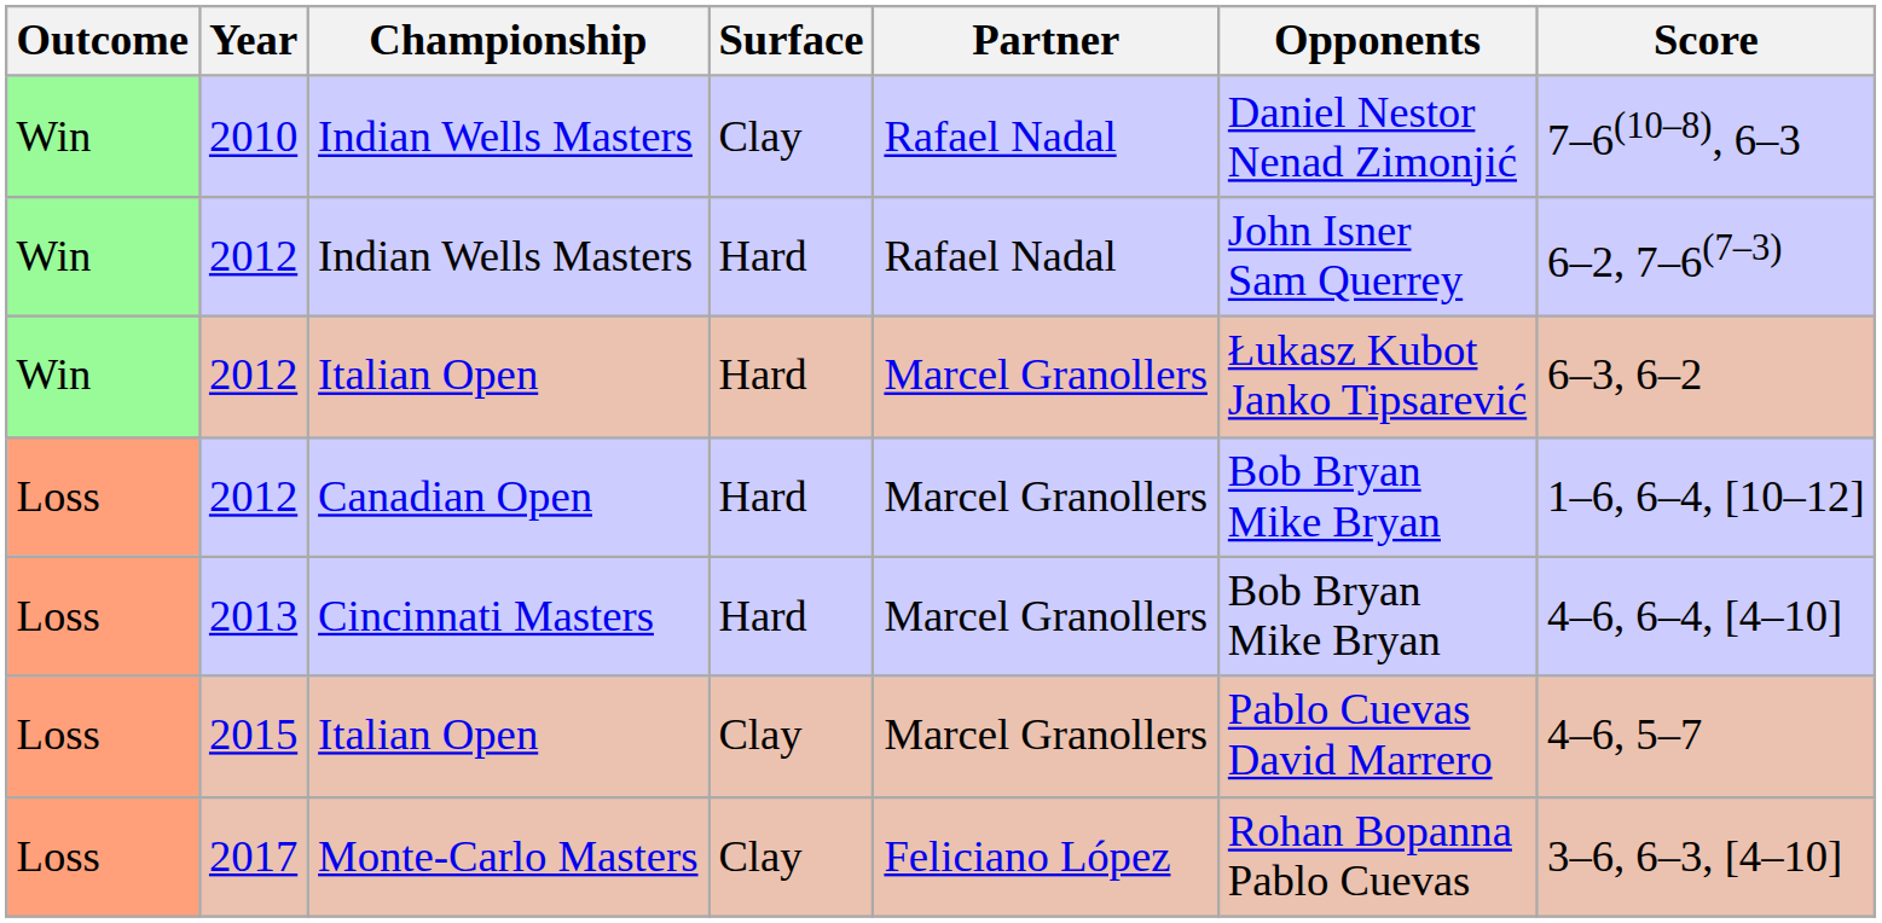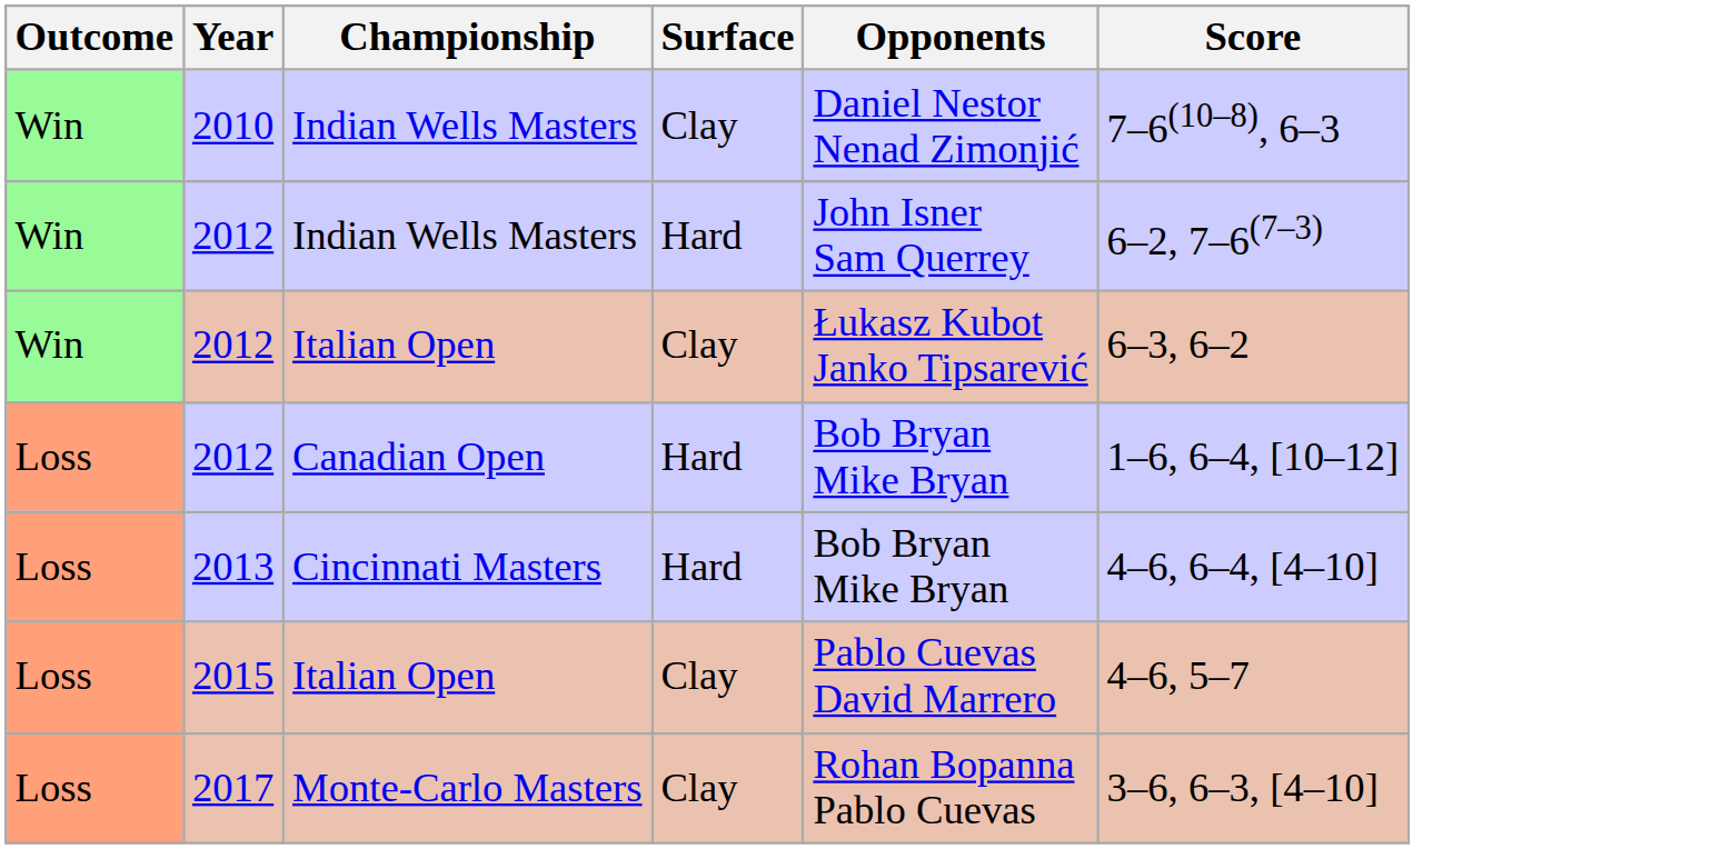 <table class="sortable wikitable">
 <tr>
 <th>Outcome</th>
 <th>Year</th>
 <th>Championship</th>
 <th>Surface</th>
-<th>Partner</th>
 <th>Opponents</th>
 <th class="unsortable">Score</th>
 </tr>
 <tr bgcolor=CCCCFF>
 <td bgcolor=98fb98>Win</td>
 <td><a href='#'>2010</a></td>
 <td><a href='#'>Indian Wells Masters</a></td>
 <td>Clay</td>
-<td> <a href='#'>Rafael Nadal</a></td>
 <td> <a href='#'>Daniel Nestor</a><br> <a href='#'>Nenad Zimonjić</a></td>
 <td>7–6<sup>(10–8)</sup>, 6–3</td>
 </tr>
 <tr bgcolor=CCCCFF>
 <td bgcolor=98fb98>Win</td>
 <td><a href='#'>2012</a></td>
 <td>Indian Wells Masters</td>
 <td>Hard</td>
-<td> Rafael Nadal</td>
 <td> <a href='#'>John Isner</a><br> <a href='#'>Sam Querrey</a></td>
 <td>6–2, 7–6<sup>(7–3)</sup></td>
 </tr>
 <tr bgcolor=ebc2af>
 <td bgcolor=98fb98>Win</td>
 <td><a href='#'>2012</a></td>
 <td><a href='#'>Italian Open</a></td>
-<td>Hard</td>
-<td> <a href='#'>Marcel Granollers</a></td>
+<td>Clay</td>
 <td> <a href='#'>Łukasz Kubot</a><br> <a href='#'>Janko Tipsarević</a></td>
 <td>6–3, 6–2</td>
 </tr>
 <tr bgcolor=CCCCFF>
 <td bgcolor=FFA07A>Loss</td>
 <td><a href='#'>2012</a></td>
 <td><a href='#'>Canadian Open</a></td>
 <td>Hard</td>
-<td> Marcel Granollers</td>
 <td> <a href='#'>Bob Bryan</a><br> <a href='#'>Mike Bryan</a></td>
 <td>1–6, 6–4, [10–12]</td>
 </tr>
 <tr bgcolor=CCCCFF>
 <td bgcolor=FFA07A>Loss</td>
 <td><a href='#'>2013</a></td>
 <td><a href='#'>Cincinnati Masters</a></td>
 <td>Hard</td>
-<td> Marcel Granollers</td>
 <td> Bob Bryan<br> Mike Bryan</td>
 <td>4–6, 6–4, [4–10]</td>
 </tr>
 <tr bgcolor=ebc2af>
 <td bgcolor=FFA07A>Loss</td>
 <td><a href='#'>2015</a></td>
 <td><a href='#'>Italian Open</a></td>
 <td>Clay</td>
-<td> Marcel Granollers</td>
 <td> <a href='#'>Pablo Cuevas</a> <br> <a href='#'>David Marrero</a></td>
 <td>4–6, 5–7</td>
 </tr>
 <tr bgcolor=ebc2af>
 <td bgcolor=FFA07A>Loss</td>
 <td><a href='#'>2017</a></td>
 <td><a href='#'>Monte-Carlo Masters</a></td>
 <td>Clay</td>
-<td> <a href='#'>Feliciano López</a></td>
 <td> <a href='#'>Rohan Bopanna</a><br> Pablo Cuevas</td>
 <td>3–6, 6–3, [4–10]</td>
 </tr>
 </table>
